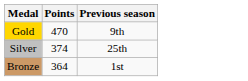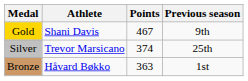 <table class="wikitable">
 <tr>
 <th><strong>Medal</strong></th>
+<th><strong>Athlete</strong></th>
 <th><strong>Points</strong></th>
 <th><strong>Previous season</strong></th>
 </tr>
 <tr align="center">
 <td bgcolor="gold">Gold</td>
-<td>470</td>
+<td align="left"> <a href='#'>Shani Davis</a></td>
+<td>467</td>
 <td>9th</td>
 </tr>
 <tr align="center">
 <td bgcolor="silver">Silver</td>
+<td align="left"> <a href='#'>Trevor Marsicano</a></td>
 <td>374</td>
 <td>25th</td>
 </tr>
 <tr align="center">
 <td bgcolor="CC9966">Bronze</td>
-<td>364</td>
+<td align="left"> <a href='#'>Håvard Bøkko</a></td>
+<td>363</td>
 <td>1st</td>
 </tr>
 </table>
